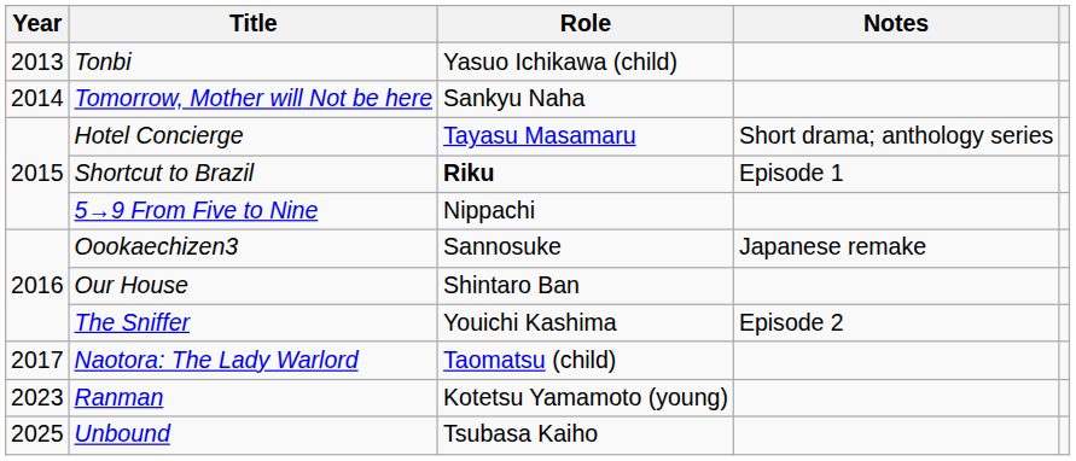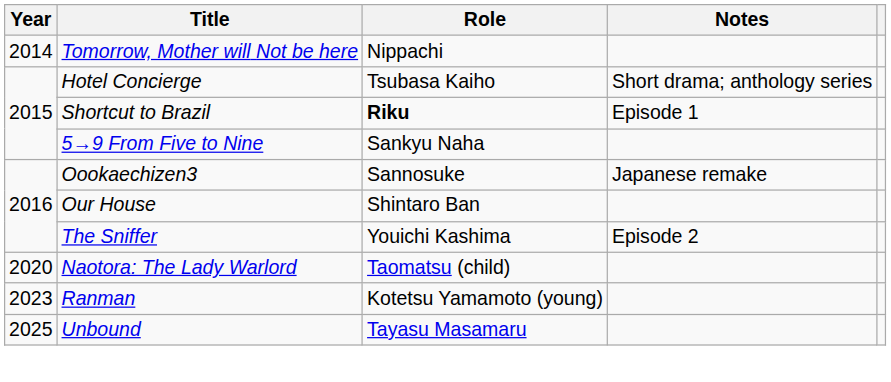 <table class="wikitable plainrowheaders sortable">
 <tr>
 <th>Year</th>
 <th>Title</th>
 <th>Role</th>
 <th class="unsortable">Notes</th>
 <th class="unsortable"></th>
 </tr>
 <tr>
-<td>2013</td>
-<td><em>Tonbi</em></td>
-<td>Yasuo Ichikawa (child)</td>
-<td></td>
-<td></td>
-</tr>
-<tr>
 <td>2014</td>
 <td><a href='#'><em>Tomorrow, Mother will</em> <em>Not be here</em></a></td>
-<td>Sankyu Naha</td>
+<td>Nippachi</td>
 <td></td>
 <td></td>
 </tr>
 <tr>
 <td rowspan="3">2015</td>
 <td><em>Hotel Concierge</em></td>
-<td><a href='#'>Tayasu Masamaru</a></td>
+<td>Tsubasa Kaiho</td>
 <td>Short drama; anthology series</td>
 <td></td>
 </tr>
 <tr>
 <td><em>Shortcut to Brazil</em></td>
 <td><strong>Riku</strong></td>
 <td>Episode 1</td>
 <td></td>
 </tr>
 <tr>
 <td><em><a href='#'>5→9 From Five to Nine</a></em></td>
-<td>Nippachi</td>
+<td>Sankyu Naha</td>
 <td></td>
 <td></td>
 </tr>
 <tr>
 <td rowspan="3">2016</td>
 <td><em>Oookaechizen3</em></td>
 <td>Sannosuke</td>
 <td>Japanese remake</td>
 <td></td>
 </tr>
 <tr>
 <td><em>Our House</em></td>
 <td>Shintaro Ban</td>
 <td></td>
 <td></td>
 </tr>
 <tr>
 <td><em><a href='#'>The Sniffer</a></em></td>
 <td>Youichi Kashima</td>
 <td>Episode 2</td>
 <td></td>
 </tr>
 <tr>
-<td>2017</td>
+<td>2020</td>
 <td><em><a href='#'>Naotora: The Lady Warlord</a></em></td>
 <td><a href='#'>Taomatsu</a> (child)</td>
 <td></td>
 <td></td>
 </tr>
 <tr>
 <td>2023</td>
 <td><a href='#'><em>Ranman</em></a></td>
 <td>Kotetsu Yamamoto (young)</td>
 <td></td>
 <td></td>
 </tr>
 <tr>
 <td>2025</td>
 <td><em><a href='#'>Unbound</a></em></td>
-<td>Tsubasa Kaiho</td>
+<td><a href='#'>Tayasu Masamaru</a></td>
 <td></td>
 <td></td>
 </tr>
 </table>
